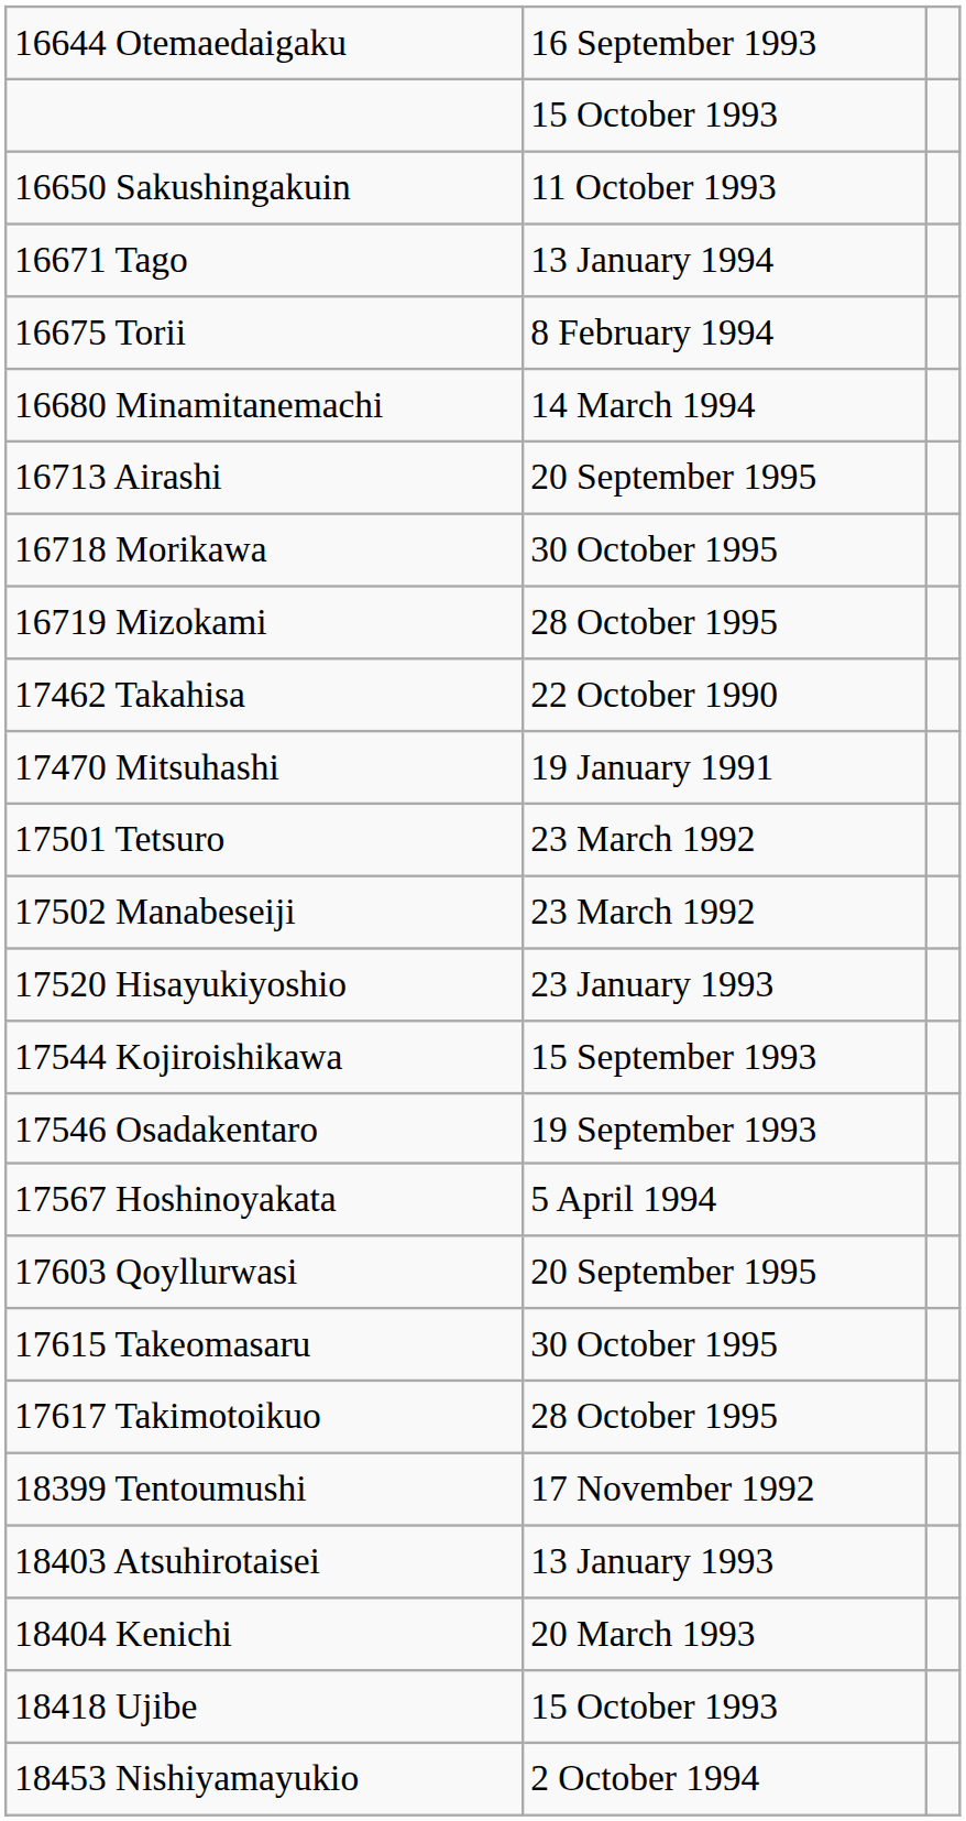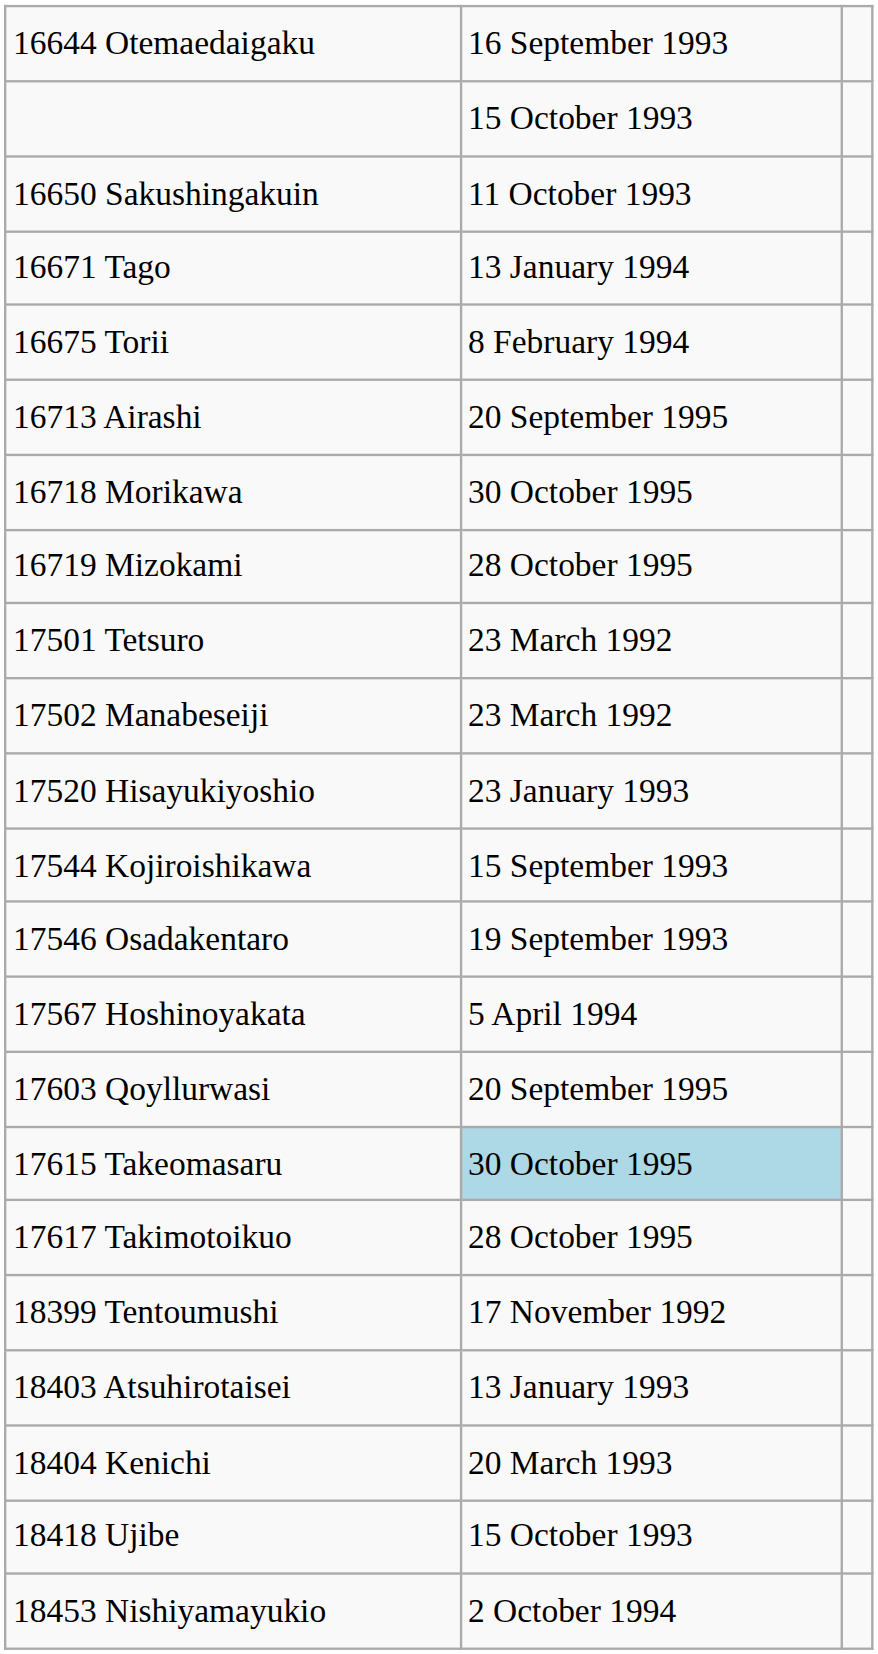 <table class="wikitable" style="font-size: 89%; float: left; width: 26em; margin-right: 1em; height: 700px">
 <tr>
 <td>16644 Otemaedaigaku</td>
 <td>16 September 1993</td>
 <td> </td>
 </tr>
 <tr>
 <td></td>
 <td>15 October 1993</td>
 <td> </td>
 </tr>
 <tr>
 <td>16650 Sakushingakuin</td>
 <td>11 October 1993</td>
 <td> </td>
 </tr>
 <tr>
 <td>16671 Tago</td>
 <td>13 January 1994</td>
 <td> </td>
 </tr>
 <tr>
 <td>16675 Torii</td>
 <td>8 February 1994</td>
 <td> </td>
 </tr>
 <tr>
-<td>16680 Minamitanemachi</td>
-<td>14 March 1994</td>
-<td> </td>
-</tr>
-<tr>
 <td>16713 Airashi</td>
 <td>20 September 1995</td>
 <td> </td>
 </tr>
 <tr>
 <td>16718 Morikawa</td>
 <td>30 October 1995</td>
 <td> </td>
 </tr>
 <tr>
 <td>16719 Mizokami</td>
 <td>28 October 1995</td>
-<td> </td>
-</tr>
-<tr>
-<td>17462 Takahisa</td>
-<td>22 October 1990</td>
-<td> </td>
-</tr>
-<tr>
-<td>17470 Mitsuhashi</td>
-<td>19 January 1991</td>
 <td> </td>
 </tr>
 <tr>
 <td>17501 Tetsuro</td>
 <td>23 March 1992</td>
 <td> </td>
 </tr>
 <tr>
 <td>17502 Manabeseiji</td>
 <td>23 March 1992</td>
 <td> </td>
 </tr>
 <tr>
 <td>17520 Hisayukiyoshio</td>
 <td>23 January 1993</td>
 <td> </td>
 </tr>
 <tr>
 <td>17544 Kojiroishikawa</td>
 <td>15 September 1993</td>
 <td> </td>
 </tr>
 <tr>
 <td>17546 Osadakentaro</td>
 <td>19 September 1993</td>
 <td> </td>
 </tr>
 <tr>
 <td>17567 Hoshinoyakata</td>
 <td>5 April 1994</td>
 <td> </td>
 </tr>
 <tr>
 <td>17603 Qoyllurwasi</td>
 <td>20 September 1995</td>
 <td> </td>
 </tr>
 <tr>
 <td>17615 Takeomasaru</td>
-<td>30 October 1995</td>
+<td style="background: lightblue;">30 October 1995</td>
 <td> </td>
 </tr>
 <tr>
 <td>17617 Takimotoikuo</td>
 <td>28 October 1995</td>
 <td> </td>
 </tr>
 <tr>
 <td>18399 Tentoumushi</td>
 <td>17 November 1992</td>
 <td> </td>
 </tr>
 <tr>
 <td>18403 Atsuhirotaisei</td>
 <td>13 January 1993</td>
 <td> </td>
 </tr>
 <tr>
 <td>18404 Kenichi</td>
 <td>20 March 1993</td>
 <td> </td>
 </tr>
 <tr>
 <td>18418 Ujibe</td>
 <td>15 October 1993</td>
 <td> </td>
 </tr>
 <tr>
 <td>18453 Nishiyamayukio</td>
 <td>2 October 1994</td>
 <td> </td>
 </tr>
 </table>
